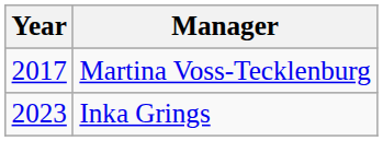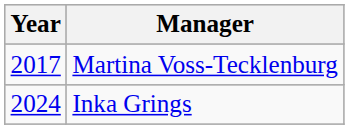 <table class="wikitable">
 <tr>
 <th>Year</th>
 <th>Manager</th>
 </tr>
 <tr>
 <td align=center><a href='#'>2017</a></td>
 <td> <a href='#'>Martina Voss-Tecklenburg</a></td>
 </tr>
 <tr>
-<td align=center><a href='#'>2023</a></td>
+<td align=center><a href='#'>2024</a></td>
 <td> <a href='#'>Inka Grings</a></td>
 </tr>
 </table>
